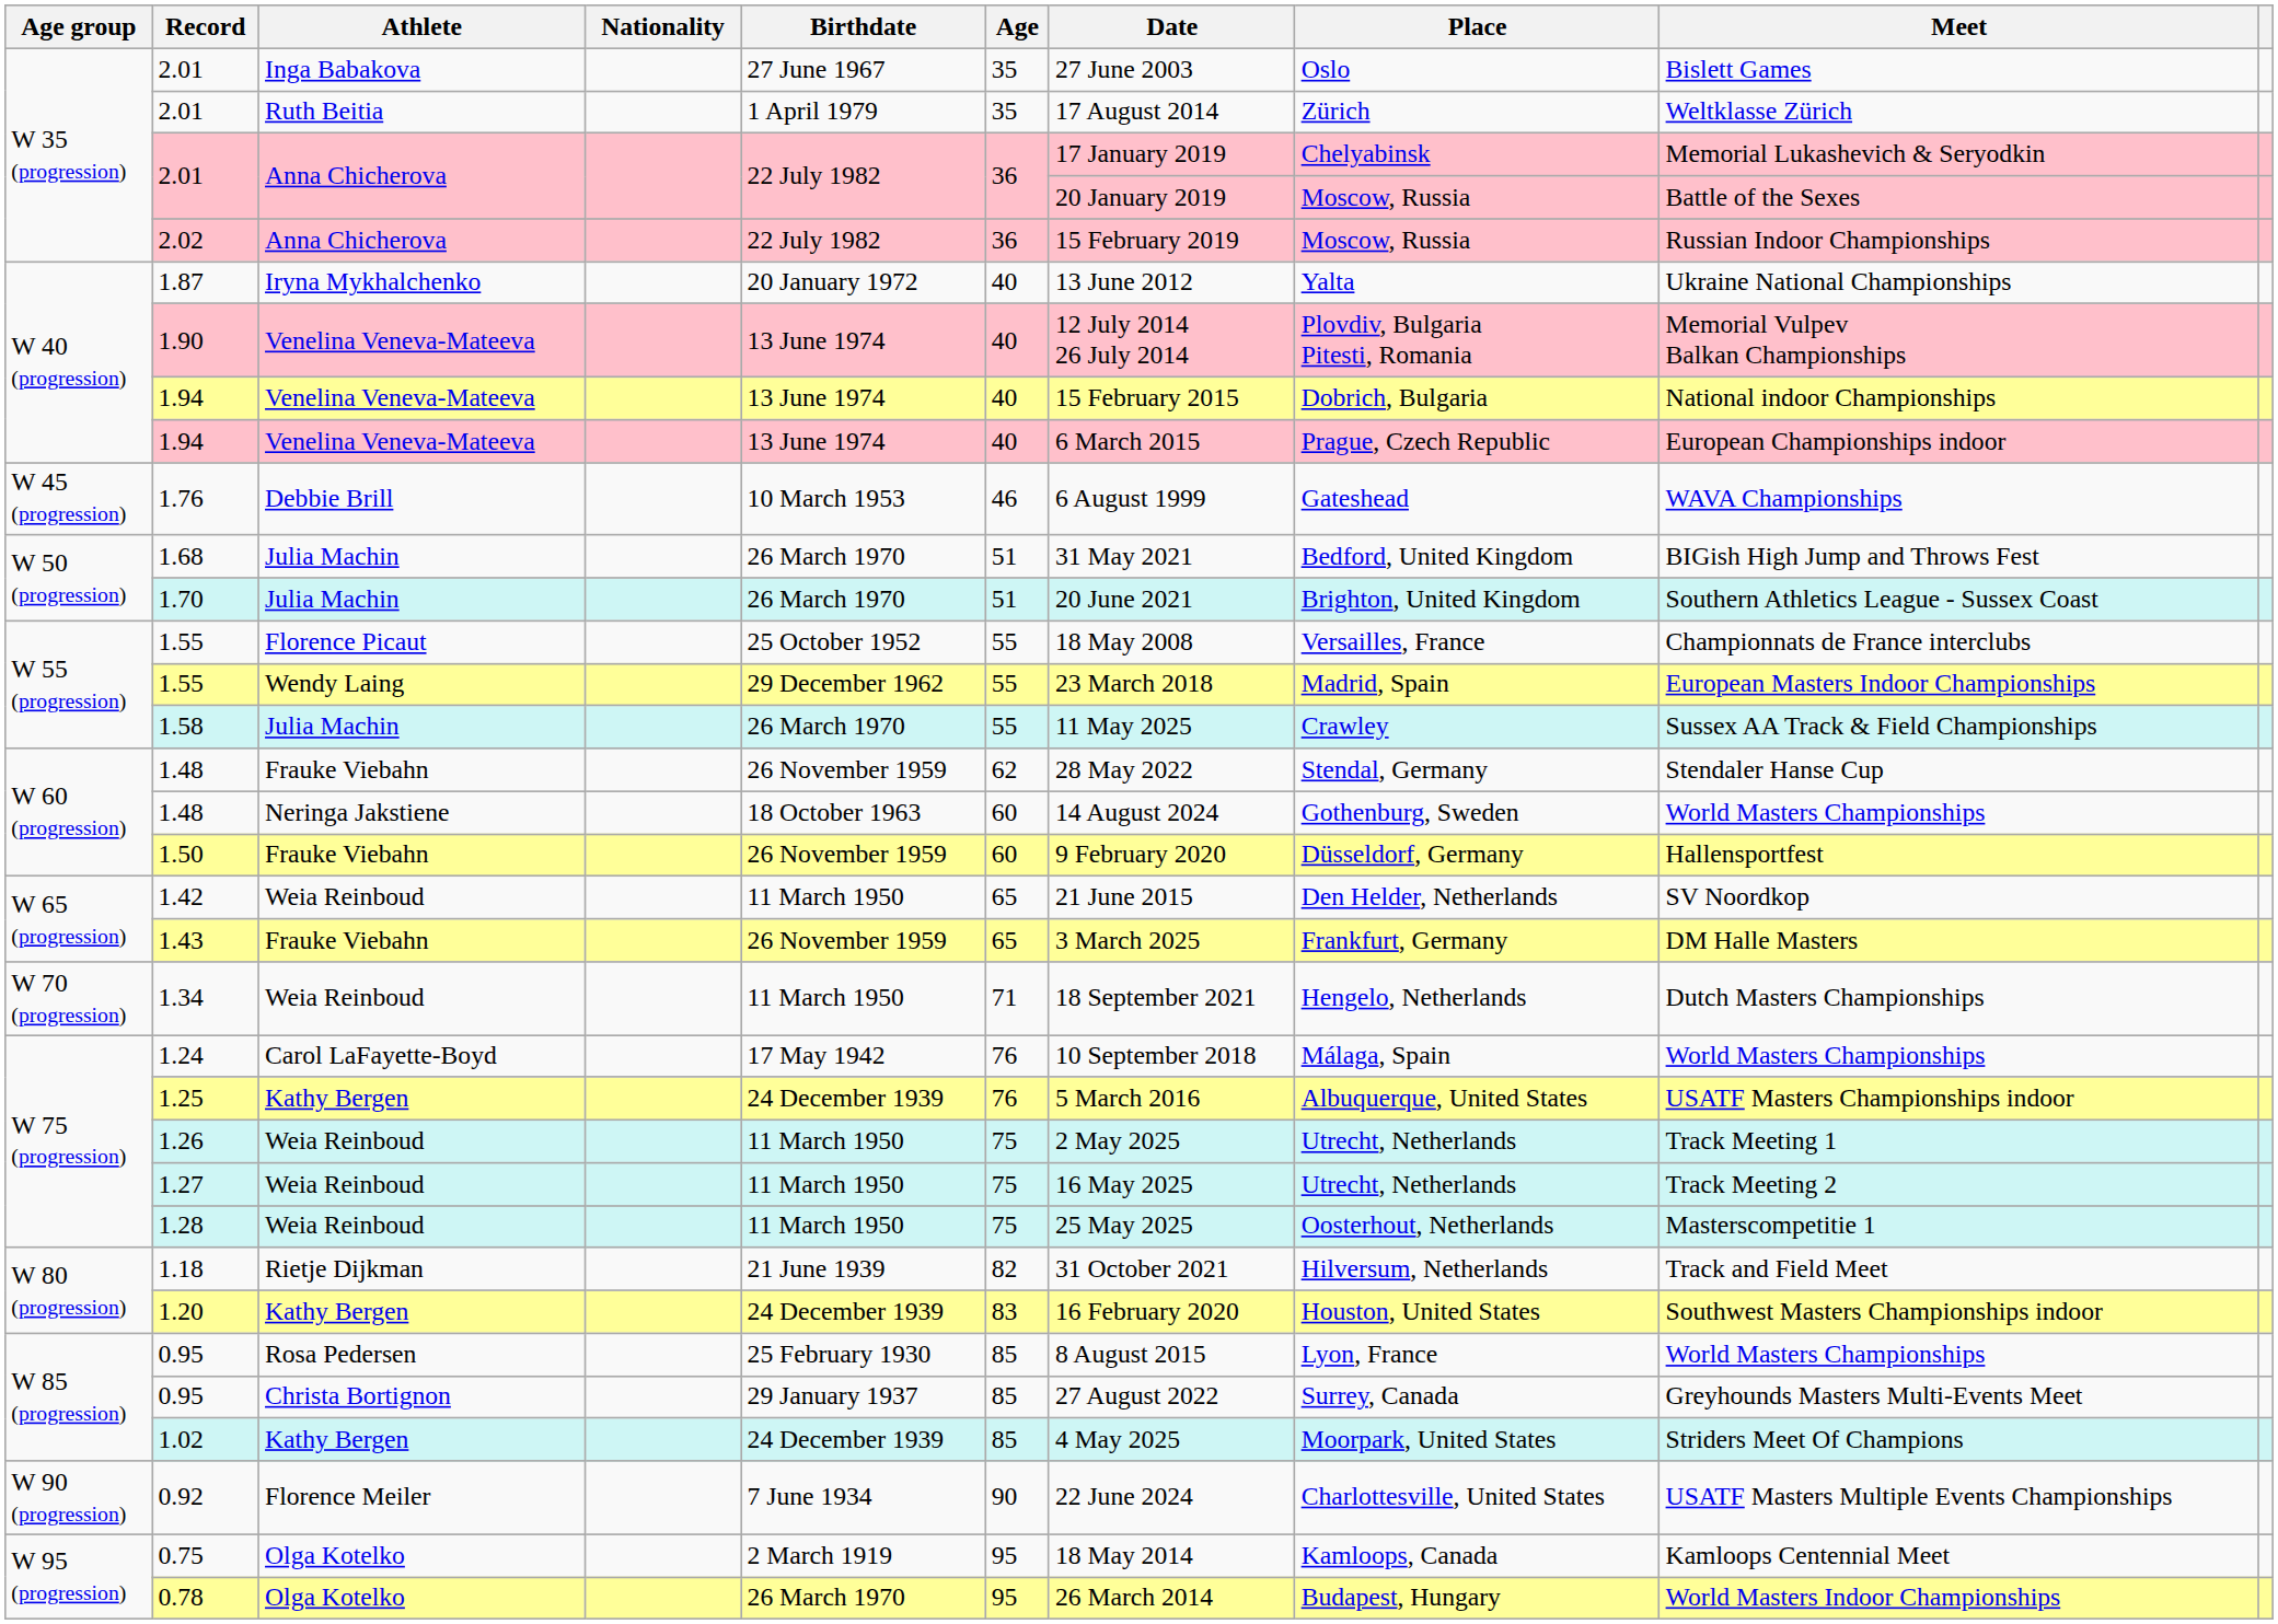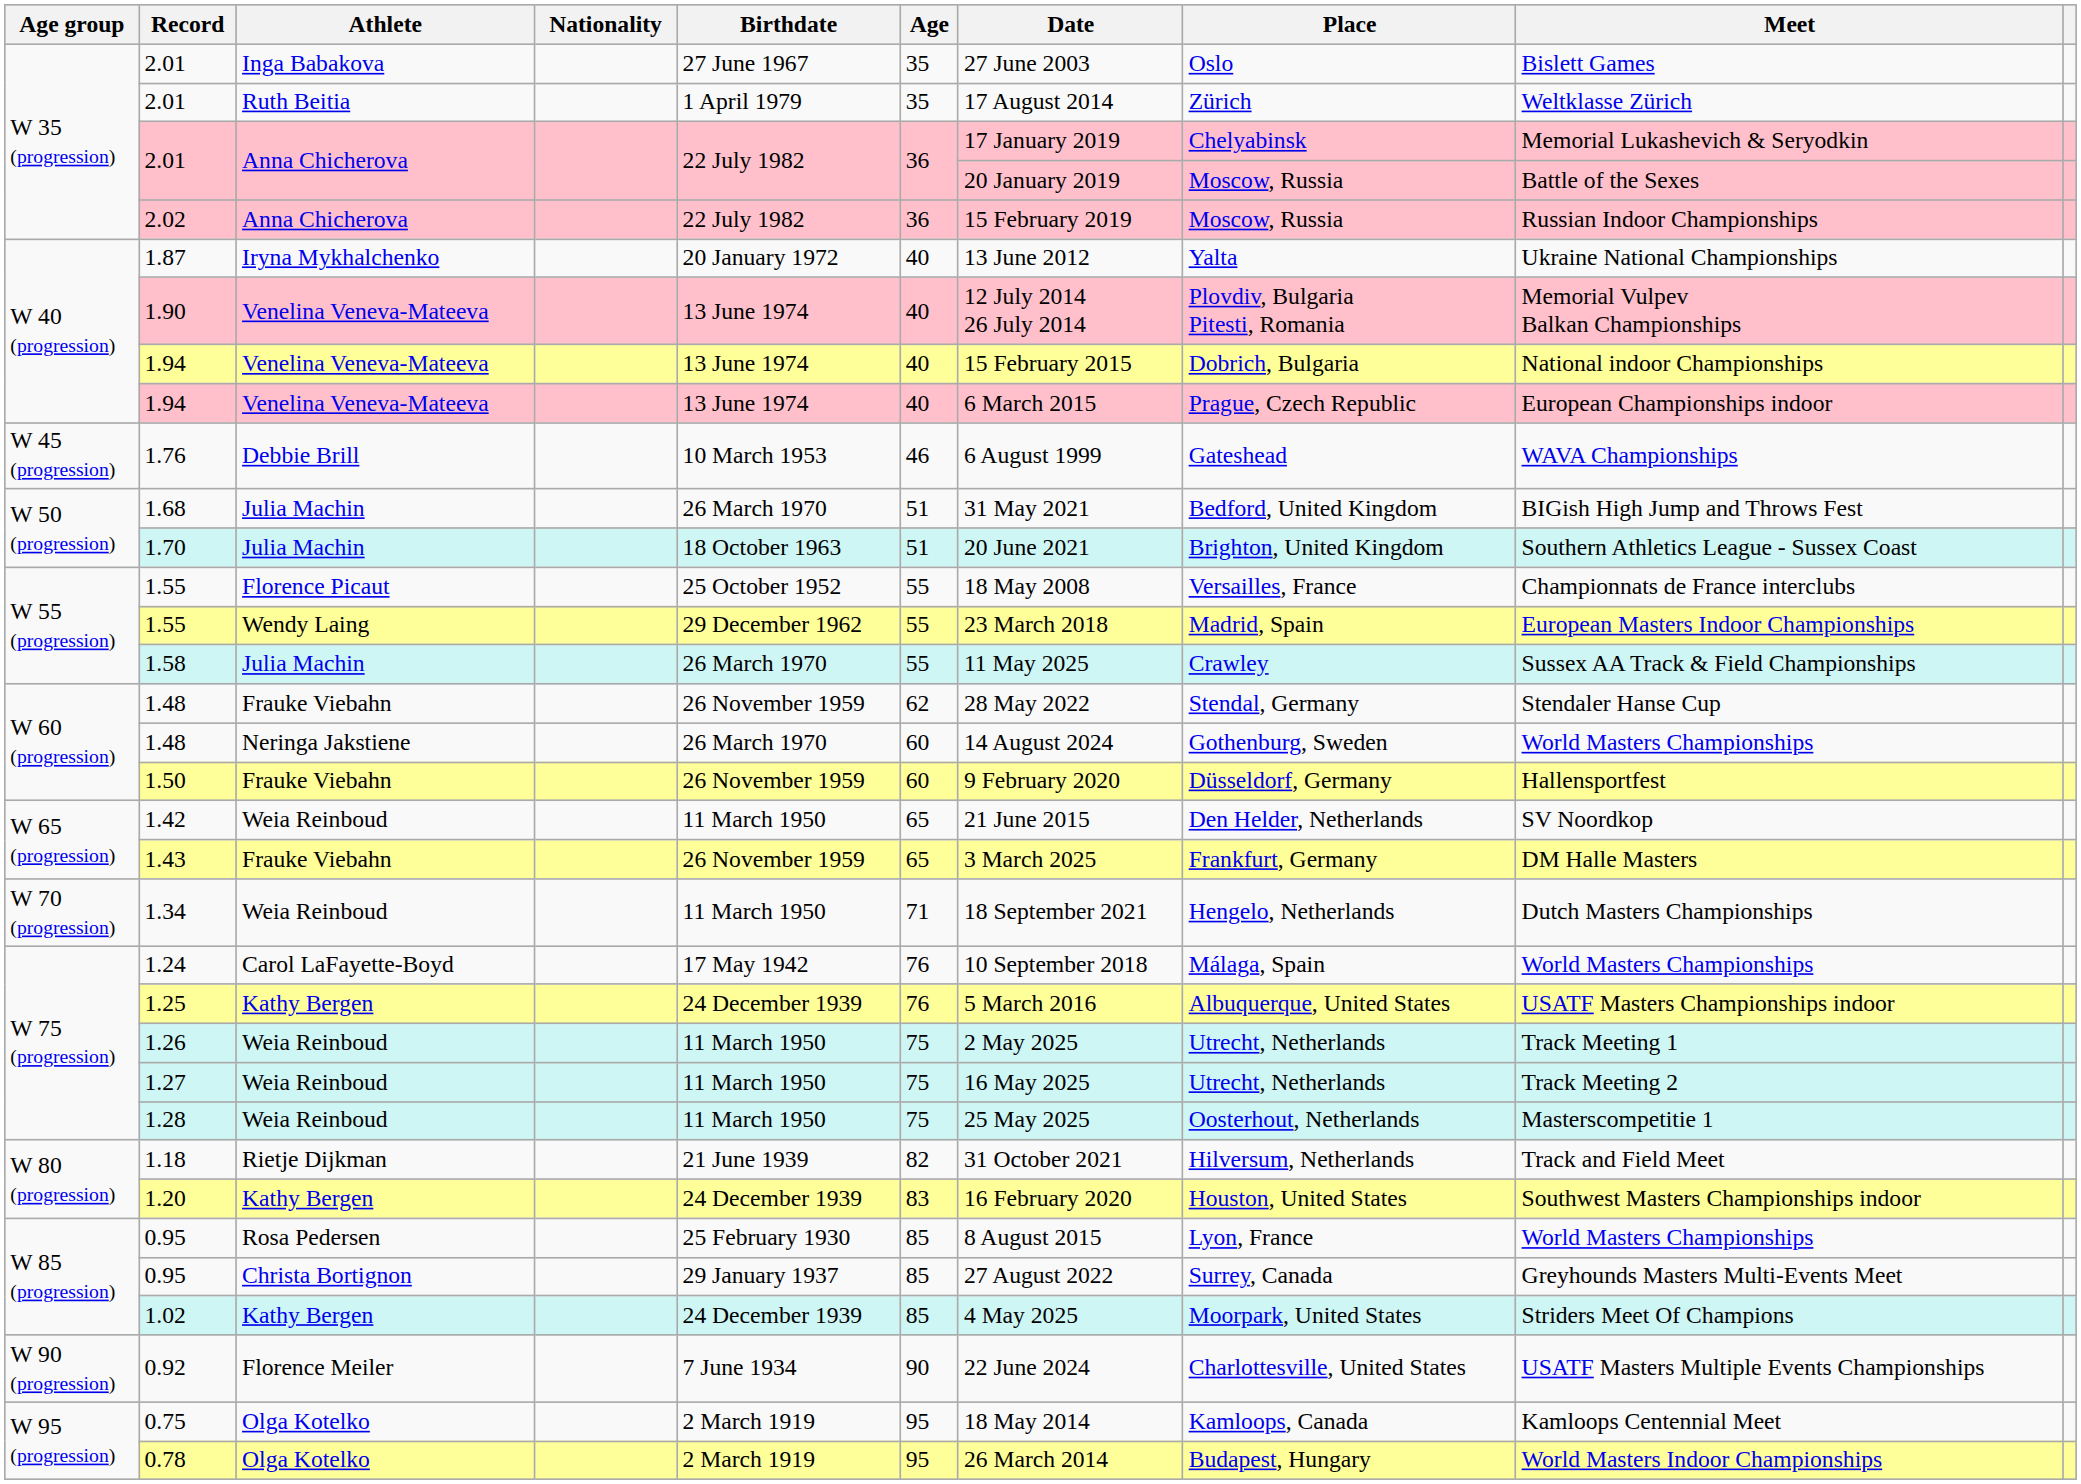 <table class="wikitable" style="font-size:90%; width: 100%;">
 <tr>
 <th>Age group</th>
 <th>Record</th>
 <th>Athlete</th>
 <th>Nationality</th>
 <th>Birthdate</th>
 <th>Age</th>
 <th>Date</th>
 <th>Place</th>
 <th>Meet</th>
 <th></th>
 </tr>
 <tr>
 <td rowspan=5>W 35 <br><small>(<a href='#'>progression</a>)</small></td>
 <td>2.01</td>
 <td><a href='#'>Inga Babakova</a></td>
 <td></td>
 <td>27 June 1967</td>
 <td>35</td>
 <td>27 June 2003</td>
 <td><a href='#'>Oslo</a> </td>
 <td><a href='#'>Bislett Games</a></td>
 <td></td>
 </tr>
 <tr>
 <td>2.01</td>
 <td><a href='#'>Ruth Beitia</a></td>
 <td></td>
 <td>1 April 1979</td>
 <td>35</td>
 <td>17 August 2014</td>
 <td><a href='#'>Zürich</a> </td>
 <td><a href='#'>Weltklasse Zürich</a></td>
 <td></td>
 </tr>
 <tr style="background:pink">
 <td rowspan=2>2.01 </td>
 <td rowspan=2><a href='#'>Anna Chicherova</a></td>
 <td rowspan=2></td>
 <td rowspan=2>22 July 1982</td>
 <td rowspan=2>36</td>
 <td>17 January 2019</td>
 <td><a href='#'>Chelyabinsk</a> </td>
 <td>Memorial Lukashevich & Seryodkin</td>
 <td></td>
 </tr>
 <tr style="background:pink">
 <td>20 January 2019</td>
 <td><a href='#'>Moscow</a>, Russia</td>
 <td>Battle of the Sexes</td>
 <td></td>
 </tr>
 <tr style="background:pink">
 <td>2.02 </td>
 <td><a href='#'>Anna Chicherova</a></td>
 <td></td>
 <td>22 July 1982</td>
 <td>36</td>
 <td>15 February 2019</td>
 <td><a href='#'>Moscow</a>, Russia</td>
 <td>Russian Indoor Championships</td>
 <td></td>
 </tr>
 <tr>
 <td rowspan=4>W 40 <br><small>(<a href='#'>progression</a>)</small></td>
 <td>1.87</td>
 <td><a href='#'>Iryna Mykhalchenko</a></td>
 <td></td>
 <td>20 January 1972</td>
 <td>40</td>
 <td>13 June 2012</td>
 <td><a href='#'>Yalta</a> </td>
 <td>Ukraine National Championships</td>
 <td></td>
 </tr>
 <tr style="background:pink">
 <td>1.90</td>
 <td><a href='#'>Venelina Veneva-Mateeva</a></td>
 <td></td>
 <td>13 June 1974</td>
 <td>40</td>
 <td>12 July 2014<br>26 July 2014</td>
 <td><a href='#'>Plovdiv</a>, Bulgaria<br><a href='#'>Pitesti</a>, Romania</td>
 <td>Memorial Vulpev <br>Balkan Championships</td>
 <td></td>
 </tr>
 <tr style="background:#ff9;">
 <td>1.94 </td>
 <td><a href='#'>Venelina Veneva-Mateeva</a></td>
 <td></td>
 <td>13 June 1974</td>
 <td>40</td>
 <td>15 February 2015</td>
 <td><a href='#'>Dobrich</a>, Bulgaria</td>
 <td>National indoor Championships</td>
 <td></td>
 </tr>
 <tr style="background:pink">
 <td>1.94 </td>
 <td><a href='#'>Venelina Veneva-Mateeva</a></td>
 <td></td>
 <td>13 June 1974</td>
 <td>40</td>
 <td>6 March 2015</td>
 <td><a href='#'>Prague</a>, Czech Republic</td>
 <td>European Championships indoor</td>
 <td></td>
 </tr>
 <tr>
 <td>W 45 <br><small>(<a href='#'>progression</a>)</small></td>
 <td>1.76</td>
 <td><a href='#'>Debbie Brill</a></td>
 <td></td>
 <td>10 March 1953</td>
 <td>46</td>
 <td>6 August 1999</td>
 <td><a href='#'>Gateshead</a> </td>
 <td><a href='#'>WAVA Championships</a></td>
 <td></td>
 </tr>
 <tr>
 <td rowspan=2>W 50 <br><small>(<a href='#'>progression</a>)</small></td>
 <td>1.68</td>
 <td><a href='#'>Julia Machin</a></td>
 <td></td>
 <td>26 March 1970</td>
 <td>51</td>
 <td>31 May 2021</td>
 <td><a href='#'>Bedford</a>, United Kingdom</td>
 <td>BIGish High Jump and Throws Fest</td>
 <td></td>
 </tr>
 <tr style="background:#CEF6F5;">
 <td>1.70</td>
 <td><a href='#'>Julia Machin</a></td>
 <td></td>
-<td>26 March 1970</td>
+<td>18 October 1963</td>
 <td>51</td>
 <td>20 June 2021</td>
 <td><a href='#'>Brighton</a>, United Kingdom</td>
 <td>Southern Athletics League - Sussex Coast</td>
 <td></td>
 </tr>
 <tr>
 <td rowspan=3>W 55 <br><small>(<a href='#'>progression</a>)</small></td>
 <td>1.55</td>
 <td><a href='#'>Florence Picaut</a></td>
 <td></td>
 <td>25 October 1952</td>
 <td>55</td>
 <td>18 May 2008</td>
 <td><a href='#'>Versailles</a>, France</td>
 <td>Championnats de France interclubs</td>
 <td></td>
 </tr>
 <tr style="background:#ff9;">
 <td>1.55 </td>
 <td>Wendy Laing</td>
 <td></td>
 <td>29 December 1962</td>
 <td>55</td>
 <td>23 March 2018</td>
 <td><a href='#'>Madrid</a>, Spain</td>
 <td><a href='#'>European Masters Indoor Championships</a></td>
 <td></td>
 </tr>
 <tr style="background:#CEF6F5;">
 <td>1.58</td>
 <td><a href='#'>Julia Machin</a></td>
 <td></td>
 <td>26 March 1970</td>
 <td>55</td>
 <td>11 May 2025</td>
 <td><a href='#'>Crawley</a> </td>
 <td>Sussex AA Track & Field Championships</td>
 <td></td>
 </tr>
 <tr>
 <td rowspan=3>W 60 <br><small>(<a href='#'>progression</a>)</small></td>
 <td>1.48</td>
 <td>Frauke Viebahn</td>
 <td></td>
 <td>26 November 1959</td>
 <td>62</td>
 <td>28 May 2022</td>
 <td><a href='#'>Stendal</a>, Germany</td>
 <td>Stendaler Hanse Cup</td>
 <td></td>
 </tr>
 <tr>
 <td>1.48</td>
 <td>Neringa Jakstiene</td>
 <td></td>
-<td>18 October 1963</td>
+<td>26 March 1970</td>
 <td>60</td>
 <td>14 August 2024</td>
 <td><a href='#'>Gothenburg</a>, Sweden</td>
 <td><a href='#'>World Masters Championships</a></td>
 <td></td>
 </tr>
 <tr style="background:#ff9;">
 <td>1.50 </td>
 <td>Frauke Viebahn</td>
 <td></td>
 <td>26 November 1959</td>
 <td>60</td>
 <td>9 February 2020</td>
 <td><a href='#'>Düsseldorf</a>, Germany</td>
 <td>Hallensportfest</td>
 <td></td>
 </tr>
 <tr>
 <td rowspan=2>W 65 <br><small>(<a href='#'>progression</a>)</small></td>
 <td>1.42</td>
 <td>Weia Reinboud</td>
 <td></td>
 <td>11 March 1950</td>
 <td>65</td>
 <td>21 June 2015</td>
 <td><a href='#'>Den Helder</a>, Netherlands</td>
 <td>SV Noordkop</td>
 <td></td>
 </tr>
 <tr style="background:#ff9;">
 <td>1.43 </td>
 <td>Frauke Viebahn</td>
 <td></td>
 <td>26 November 1959</td>
 <td>65</td>
 <td>3 March 2025</td>
 <td><a href='#'>Frankfurt</a>, Germany</td>
 <td>DM Halle Masters</td>
 <td></td>
 </tr>
 <tr>
 <td>W 70 <br><small>(<a href='#'>progression</a>)</small></td>
 <td>1.34</td>
 <td>Weia Reinboud</td>
 <td></td>
 <td>11 March 1950</td>
 <td>71</td>
 <td>18 September 2021</td>
 <td><a href='#'>Hengelo</a>, Netherlands</td>
 <td>Dutch Masters Championships</td>
 <td></td>
 </tr>
 <tr>
 <td rowspan=5>W 75 <br><small>(<a href='#'>progression</a>)</small></td>
 <td>1.24</td>
 <td>Carol LaFayette-Boyd</td>
 <td></td>
 <td>17 May 1942</td>
 <td>76</td>
 <td>10 September 2018</td>
 <td><a href='#'>Málaga</a>, Spain</td>
 <td><a href='#'>World Masters Championships</a></td>
 <td></td>
 </tr>
 <tr style="background:#ff9;">
 <td>1.25 </td>
 <td><a href='#'>Kathy Bergen</a></td>
 <td></td>
 <td>24 December 1939</td>
 <td>76</td>
 <td>5 March 2016</td>
 <td><a href='#'>Albuquerque</a>, United States</td>
 <td><a href='#'>USATF</a> Masters Championships indoor</td>
 <td></td>
 </tr>
 <tr style="background:#CEF6F5;">
 <td>1.26</td>
 <td>Weia Reinboud</td>
 <td></td>
 <td>11 March 1950</td>
 <td>75</td>
 <td>2 May 2025</td>
 <td><a href='#'>Utrecht</a>, Netherlands</td>
 <td>Track Meeting 1</td>
 <td></td>
 </tr>
 <tr style="background:#CEF6F5;">
 <td>1.27</td>
 <td>Weia Reinboud</td>
 <td></td>
 <td>11 March 1950</td>
 <td>75</td>
 <td>16 May 2025</td>
 <td><a href='#'>Utrecht</a>, Netherlands</td>
 <td>Track Meeting 2</td>
 <td></td>
 </tr>
 <tr style="background:#CEF6F5;">
 <td>1.28</td>
 <td>Weia Reinboud</td>
 <td></td>
 <td>11 March 1950</td>
 <td>75</td>
 <td>25 May 2025</td>
 <td><a href='#'>Oosterhout</a>, Netherlands</td>
 <td>Masterscompetitie 1</td>
 <td></td>
 </tr>
 <tr>
 <td rowspan=2>W 80 <br><small>(<a href='#'>progression</a>)</small></td>
 <td>1.18</td>
 <td>Rietje Dijkman</td>
 <td></td>
 <td>21 June 1939</td>
 <td>82</td>
 <td>31 October 2021</td>
 <td><a href='#'>Hilversum</a>, Netherlands</td>
 <td>Track and Field Meet</td>
 <td></td>
 </tr>
 <tr style="background:#ff9;">
 <td>1.20 </td>
 <td><a href='#'>Kathy Bergen</a></td>
 <td></td>
 <td>24 December 1939</td>
 <td>83</td>
 <td>16 February 2020</td>
 <td><a href='#'>Houston</a>, United States</td>
 <td>Southwest Masters Championships indoor</td>
 <td></td>
 </tr>
 <tr>
 <td rowspan=3>W 85 <br><small>(<a href='#'>progression</a>)</small></td>
 <td>0.95</td>
 <td>Rosa Pedersen</td>
 <td></td>
 <td>25 February 1930</td>
 <td>85</td>
 <td>8 August 2015</td>
 <td><a href='#'>Lyon</a>, France</td>
 <td><a href='#'>World Masters Championships</a></td>
 <td></td>
 </tr>
 <tr>
 <td>0.95</td>
 <td><a href='#'>Christa Bortignon</a></td>
 <td></td>
 <td>29 January 1937</td>
 <td>85</td>
 <td>27 August 2022</td>
 <td><a href='#'>Surrey</a>, Canada</td>
 <td>Greyhounds Masters Multi-Events Meet</td>
 <td></td>
 </tr>
 <tr style="background:#cef6f5;">
 <td>1.02</td>
 <td><a href='#'>Kathy Bergen</a></td>
 <td></td>
 <td>24 December 1939</td>
 <td>85</td>
 <td>4 May 2025</td>
 <td><a href='#'>Moorpark</a>, United States</td>
 <td>Striders Meet Of Champions</td>
 <td></td>
 </tr>
 <tr>
 <td>W 90 <br><small>(<a href='#'>progression</a>)</small></td>
 <td>0.92</td>
 <td>Florence Meiler</td>
 <td></td>
 <td>7 June 1934</td>
 <td>90</td>
 <td>22 June 2024</td>
 <td><a href='#'>Charlottesville</a>, United States</td>
 <td><a href='#'>USATF</a> Masters Multiple Events Championships</td>
 <td></td>
 </tr>
 <tr>
 <td rowspan=2>W 95 <br><small>(<a href='#'>progression</a>)</small></td>
 <td>0.75</td>
 <td><a href='#'>Olga Kotelko</a></td>
 <td></td>
 <td>2 March 1919</td>
 <td>95</td>
 <td>18 May 2014</td>
 <td><a href='#'>Kamloops</a>, Canada</td>
 <td>Kamloops Centennial Meet</td>
 <td></td>
 </tr>
 <tr style="background:#ff9;">
 <td>0.78 </td>
 <td><a href='#'>Olga Kotelko</a></td>
 <td></td>
-<td>26 March 1970</td>
+<td>2 March 1919</td>
 <td>95</td>
 <td>26 March 2014</td>
 <td><a href='#'>Budapest</a>, Hungary</td>
 <td><a href='#'>World Masters Indoor Championships</a></td>
 <td></td>
 </tr>
 </table>
